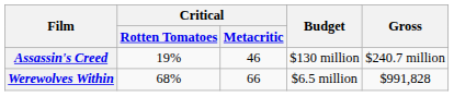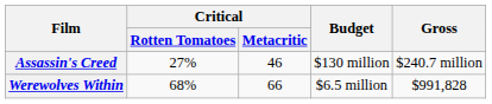 <table class="wikitable plainrowheaders sortable" style="text-align: center;">
 <tr>
 <th scope="col" rowspan="2">Film</th>
 <th scope="col" colspan="2">Critical</th>
 <th scope="col" rowspan="2">Budget</th>
 <th scope="col" rowspan="2">Gross</th>
 </tr>
 <tr>
 <th data-sort-type="number"><a href='#'>Rotten Tomatoes</a></th>
 <th data-sort-type="number"><a href='#'>Metacritic</a></th>
 </tr>
 <tr>
 <th scope="row"><em><a href='#'>Assassin's Creed</a></em></th>
-<td>19%</td>
+<td>27%</td>
 <td>46</td>
 <td>$130 million</td>
 <td>$240.7 million</td>
 </tr>
 <tr>
 <th scope="row"><em><a href='#'>Werewolves Within</a></em></th>
 <td>68%</td>
 <td>66</td>
 <td>$6.5 million</td>
 <td>$991,828</td>
 </tr>
 </table>
